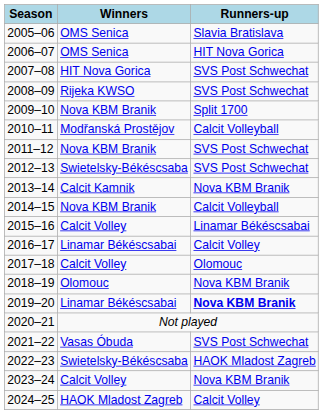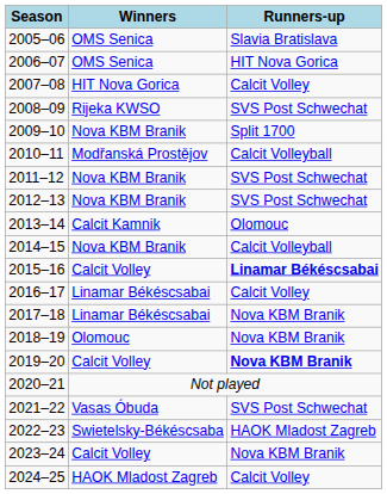 <table class=wikitable>
 <tr>
 <th style="background:lightblue;">Season</th>
 <th style="background:lightblue;">Winners</th>
 <th style="background:lightblue;">Runners-up</th>
 </tr>
 <tr>
 <td>2005–06</td>
 <td> <a href='#'>OMS Senica</a></td>
 <td> <a href='#'>Slavia Bratislava</a></td>
 </tr>
 <tr>
 <td>2006–07</td>
 <td> <a href='#'>OMS Senica</a></td>
 <td> <a href='#'>HIT Nova Gorica</a></td>
 </tr>
 <tr>
 <td>2007–08</td>
 <td> <a href='#'>HIT Nova Gorica</a></td>
-<td> <a href='#'>SVS Post Schwechat</a></td>
+<td> <a href='#'>Calcit Volley</a></td>
 </tr>
 <tr>
 <td>2008–09</td>
 <td> <a href='#'>Rijeka KWSO</a></td>
 <td> <a href='#'>SVS Post Schwechat</a></td>
 </tr>
 <tr>
 <td>2009–10</td>
 <td> <a href='#'>Nova KBM Branik</a></td>
 <td> <a href='#'>Split 1700</a></td>
 </tr>
 <tr>
 <td>2010–11</td>
 <td> <a href='#'>Modřanská Prostějov</a></td>
 <td> <a href='#'>Calcit Volleyball</a></td>
 </tr>
 <tr>
 <td>2011–12</td>
 <td> <a href='#'>Nova KBM Branik</a></td>
 <td> <a href='#'>SVS Post Schwechat</a></td>
 </tr>
 <tr>
 <td>2012–13</td>
-<td> <a href='#'>Swietelsky-Békéscsaba</a></td>
+<td> <a href='#'>Nova KBM Branik</a></td>
 <td> <a href='#'>SVS Post Schwechat</a></td>
 </tr>
 <tr>
 <td>2013–14</td>
 <td> <a href='#'>Calcit Kamnik</a></td>
-<td> <a href='#'>Nova KBM Branik</a></td>
+<td> <a href='#'>Olomouc</a></td>
 </tr>
 <tr>
 <td>2014–15</td>
 <td> <a href='#'>Nova KBM Branik</a></td>
 <td> <a href='#'>Calcit Volleyball</a></td>
 </tr>
 <tr>
 <td>2015–16</td>
 <td> <a href='#'>Calcit Volley</a></td>
-<td> <a href='#'>Linamar Békéscsabai</a></td>
+<td><strong> <a href='#'>Linamar Békéscsabai</a></strong></td>
 </tr>
 <tr>
 <td>2016–17</td>
 <td> <a href='#'>Linamar Békéscsabai</a></td>
 <td> <a href='#'>Calcit Volley</a></td>
 </tr>
 <tr>
 <td>2017–18</td>
-<td> <a href='#'>Calcit Volley</a></td>
-<td> <a href='#'>Olomouc</a></td>
+<td> <a href='#'>Linamar Békéscsabai</a></td>
+<td> <a href='#'>Nova KBM Branik</a></td>
 </tr>
 <tr>
 <td>2018–19</td>
 <td> <a href='#'>Olomouc</a></td>
 <td> <a href='#'>Nova KBM Branik</a></td>
 </tr>
 <tr>
 <td>2019–20</td>
-<td> <a href='#'>Linamar Békéscsabai</a></td>
+<td> <a href='#'>Calcit Volley</a></td>
 <td><strong> <a href='#'>Nova KBM Branik</a></strong></td>
 </tr>
 <tr>
 <td>2020–21</td>
 <td colspan=3 align=center><em>Not played</em></td>
 </tr>
 <tr>
 <td>2021–22</td>
 <td> <a href='#'>Vasas Óbuda</a></td>
 <td> <a href='#'>SVS Post Schwechat</a></td>
 </tr>
 <tr>
 <td>2022–23</td>
 <td> <a href='#'>Swietelsky-Békéscsaba</a></td>
 <td> <a href='#'>HAOK Mladost Zagreb</a></td>
 </tr>
 <tr>
 <td>2023–24</td>
 <td> <a href='#'>Calcit Volley</a></td>
 <td> <a href='#'>Nova KBM Branik</a></td>
 </tr>
 <tr>
 <td>2024–25</td>
 <td> <a href='#'>HAOK Mladost Zagreb</a></td>
 <td> <a href='#'>Calcit Volley</a></td>
 </tr>
 </table>
